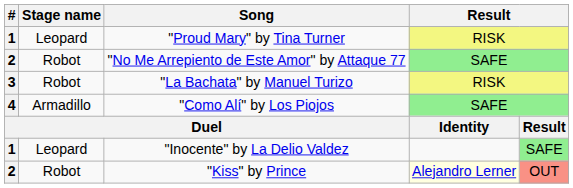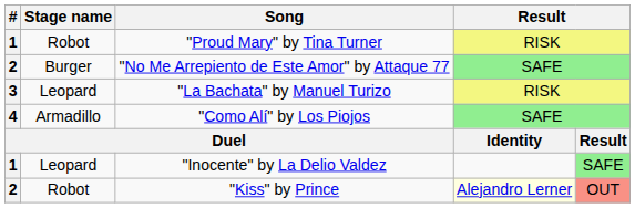 <table class="wikitable plainrowheaders" style="text-align: center;">
 <tr>
 <th>#</th>
 <th>Stage name</th>
 <th>Song</th>
 <th colspan="2">Result</th>
 </tr>
 <tr>
 <th>1</th>
-<td>Leopard</td>
+<td>Robot</td>
 <td>"<a href='#'>Proud Mary</a>" by <a href='#'>Tina Turner</a></td>
 <td colspan="2" bgcolor="#F3F781">RISK</td>
 </tr>
 <tr>
 <th>2</th>
-<td>Robot</td>
+<td>Burger</td>
 <td>"<a href='#'>No Me Arrepiento de Este Amor</a>" by <a href='#'>Attaque 77</a></td>
 <td colspan="2" bgcolor="lightgreen">SAFE</td>
 </tr>
 <tr>
 <th>3</th>
-<td>Robot</td>
+<td>Leopard</td>
 <td>"<a href='#'>La Bachata</a>" by <a href='#'>Manuel Turizo</a></td>
 <td colspan="2" bgcolor="#F3F781">RISK</td>
 </tr>
 <tr>
 <th>4</th>
 <td>Armadillo</td>
 <td>"<a href='#'>Como Alí</a>" by <a href='#'>Los Piojos</a></td>
 <td colspan="2" bgcolor="lightgreen">SAFE</td>
 </tr>
 <tr>
 <th colspan="3">Duel</th>
 <th>Identity</th>
 <th>Result</th>
 </tr>
 <tr>
 <th>1</th>
 <td>Leopard</td>
 <td>"Inocente" by <a href='#'>La Delio Valdez</a></td>
 <td></td>
 <td bgcolor="lightgreen">SAFE</td>
 </tr>
 <tr>
 <th>2</th>
 <td>Robot</td>
 <td>"<a href='#'>Kiss</a>" by <a href='#'>Prince</a></td>
 <td style="background: lightyellow;"><a href='#'>Alejandro Lerner</a></td>
 <td bgcolor="#F99185">OUT</td>
 </tr>
 </table>
